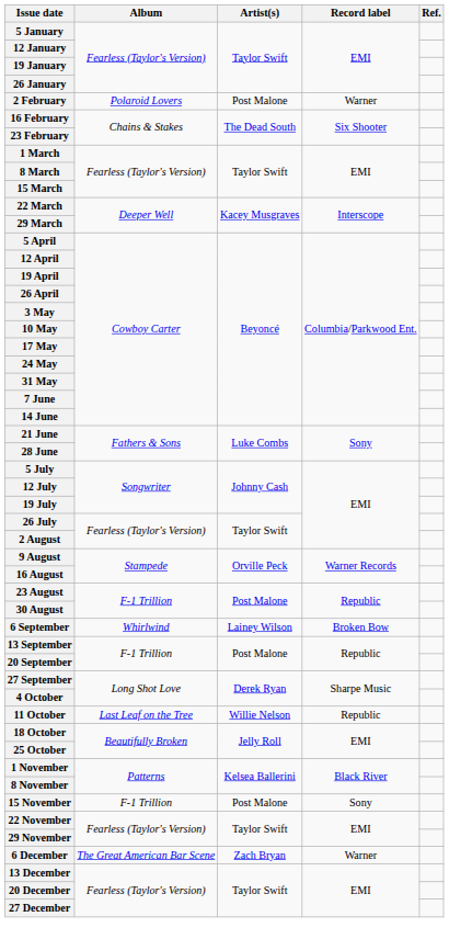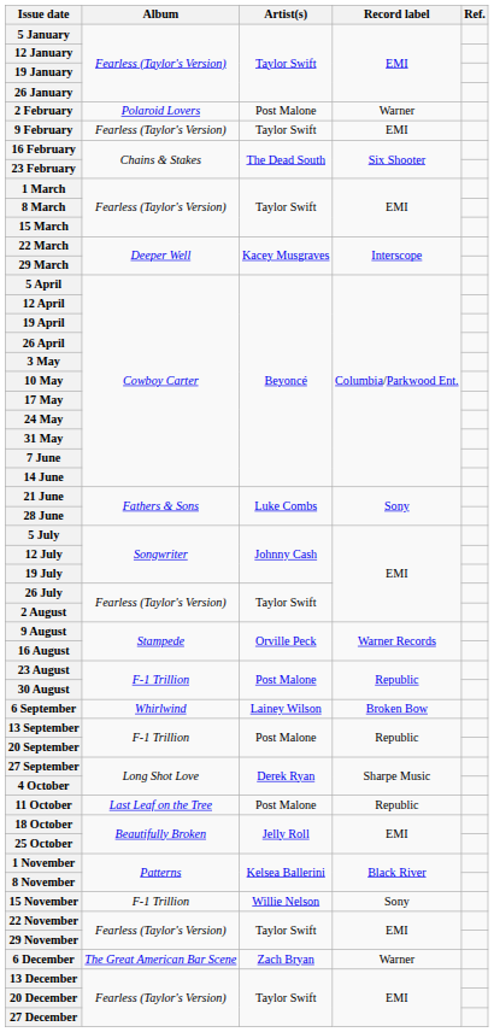 <table class="wikitable plainrowheaders">
 <tr>
 <th scope="col">Issue date</th>
 <th scope="col">Album</th>
 <th scope="col">Artist(s)</th>
 <th scope="col">Record label</th>
 <th scope="col">Ref.</th>
 </tr>
 <tr>
 <th scope="row">5 January</th>
 <td align="center" rowspan=4><em><a href='#'>Fearless (Taylor's Version)</a></em></td>
 <td align="center" rowspan=4><a href='#'>Taylor Swift</a></td>
 <td align="center" rowspan=4><a href='#'>EMI</a></td>
 <td align="center"></td>
 </tr>
 <tr>
 <th scope="row">12 January</th>
 <td align="center"></td>
 </tr>
 <tr>
 <th scope="row">19 January</th>
 <td align="center"></td>
 </tr>
 <tr>
 <th scope="row">26 January</th>
 <td align="center"></td>
 </tr>
 <tr>
 <th scope="row">2 February</th>
 <td align="center"><em><a href='#'>Polaroid Lovers</a></em></td>
 <td align="center">Post Malone</td>
 <td align="center">Warner</td>
+<td align="center"></td>
+</tr>
+<tr>
+<th scope="row">9 February</th>
+<td align="center"><em>Fearless (Taylor's Version)</em></td>
+<td align="center">Taylor Swift</td>
+<td align="center">EMI</td>
 <td align="center"></td>
 </tr>
 <tr>
 <th scope="row">16 February</th>
 <td align="center" rowspan=2><em>Chains & Stakes</em></td>
 <td align="center" rowspan=2><a href='#'>The Dead South</a></td>
 <td align="center" rowspan=2><a href='#'>Six Shooter</a></td>
 <td align="center"></td>
 </tr>
 <tr>
 <th scope="row">23 February</th>
 <td align="center"></td>
 </tr>
 <tr>
 <th scope="row">1 March</th>
 <td align="center" rowspan=3><em>Fearless (Taylor's Version)</em></td>
 <td align="center" rowspan=3>Taylor Swift</td>
 <td align="center" rowspan=3>EMI</td>
 <td align="center"></td>
 </tr>
 <tr>
 <th scope="row">8 March</th>
 <td align="center"></td>
 </tr>
 <tr>
 <th scope="row">15 March</th>
 <td align="center"></td>
 </tr>
 <tr>
 <th scope="row">22 March</th>
 <td align="center" rowspan=2><em><a href='#'>Deeper Well</a></em></td>
 <td align="center" rowspan=2><a href='#'>Kacey Musgraves</a></td>
 <td align="center" rowspan=2><a href='#'>Interscope</a></td>
 <td align="center"></td>
 </tr>
 <tr>
 <th scope="row">29 March</th>
 <td align="center"></td>
 </tr>
 <tr>
 <th scope="row">5 April</th>
 <td align="center" rowspan=11><em><a href='#'>Cowboy Carter</a></em></td>
 <td align="center" rowspan=11><a href='#'>Beyoncé</a></td>
 <td align="center" rowspan=11><a href='#'>Columbia</a>/<a href='#'>Parkwood Ent.</a></td>
 <td align="center"></td>
 </tr>
 <tr>
 <th scope="row">12 April</th>
 <td align="center"></td>
 </tr>
 <tr>
 <th scope="row">19 April</th>
 <td align="center"></td>
 </tr>
 <tr>
 <th scope="row">26 April</th>
 <td align="center"></td>
 </tr>
 <tr>
 <th scope="row">3 May</th>
 <td align="center"></td>
 </tr>
 <tr>
 <th scope="row">10 May</th>
 <td align="center"></td>
 </tr>
 <tr>
 <th scope="row">17 May</th>
 <td align="center"></td>
 </tr>
 <tr>
 <th scope="row">24 May</th>
 <td align="center"></td>
 </tr>
 <tr>
 <th scope="row">31 May</th>
 <td align="center"></td>
 </tr>
 <tr>
 <th scope="row">7 June</th>
 <td align="center"></td>
 </tr>
 <tr>
 <th scope="row">14 June</th>
 <td align="center"></td>
 </tr>
 <tr>
 <th scope="row">21 June</th>
 <td align="center" rowspan=2><em><a href='#'>Fathers & Sons</a></em></td>
 <td align="center" rowspan=2><a href='#'>Luke Combs</a></td>
 <td align="center" rowspan=2><a href='#'>Sony</a></td>
 <td align="center"></td>
 </tr>
 <tr>
 <th scope="row">28 June</th>
 <td align="center"></td>
 </tr>
 <tr>
 <th scope="row">5 July</th>
 <td align="center" rowspan=3><em><a href='#'>Songwriter</a></em></td>
 <td align="center" rowspan=3><a href='#'>Johnny Cash</a></td>
 <td align="center" rowspan=5>EMI</td>
 <td align="center"></td>
 </tr>
 <tr>
 <th scope="row">12 July</th>
 <td align="center"></td>
 </tr>
 <tr>
 <th scope="row">19 July</th>
 <td align="center"></td>
 </tr>
 <tr>
 <th scope="row">26 July</th>
 <td align="center" rowspan=2><em>Fearless (Taylor's Version)</em></td>
 <td align="center" rowspan=2>Taylor Swift</td>
 <td align="center"></td>
 </tr>
 <tr>
 <th scope="row">2 August</th>
 <td align="center"></td>
 </tr>
 <tr>
 <th scope="row">9 August</th>
 <td align="center" rowspan=2><em><a href='#'>Stampede</a></em></td>
 <td align="center" rowspan=2><a href='#'>Orville Peck</a></td>
 <td align="center" rowspan=2><a href='#'>Warner Records</a></td>
 <td align="center"></td>
 </tr>
 <tr>
 <th scope="row">16 August</th>
 <td align="center"></td>
 </tr>
 <tr>
 <th scope="row">23 August</th>
 <td align="center" rowspan=2><em><a href='#'>F-1 Trillion</a></em></td>
 <td align="center" rowspan=2><a href='#'>Post Malone</a></td>
 <td align="center" rowspan=2><a href='#'>Republic</a></td>
 <td align="center"></td>
 </tr>
 <tr>
 <th scope="row">30 August</th>
 <td align="center"></td>
 </tr>
 <tr>
 <th scope="row">6 September</th>
 <td align="center"><em><a href='#'>Whirlwind</a></em></td>
 <td align="center"><a href='#'>Lainey Wilson</a></td>
 <td align="center"><a href='#'>Broken Bow</a></td>
 <td align="center"></td>
 </tr>
 <tr>
 <th scope="row">13 September</th>
 <td align="center" rowspan=2><em>F-1 Trillion</em></td>
 <td align="center" rowspan=2>Post Malone</td>
 <td align="center" rowspan=2>Republic</td>
 <td align="center"></td>
 </tr>
 <tr>
 <th scope="row">20 September</th>
 <td align="center"></td>
 </tr>
 <tr>
 <th scope="row">27 September</th>
 <td align="center" rowspan=2><em>Long Shot Love</em></td>
 <td align="center" rowspan=2><a href='#'>Derek Ryan</a></td>
 <td align="center" rowspan=2>Sharpe Music</td>
 <td align="center"></td>
 </tr>
 <tr>
 <th scope="row">4 October</th>
 <td align="center"></td>
 </tr>
 <tr>
 <th scope="row">11 October</th>
 <td align="center"><em><a href='#'>Last Leaf on the Tree</a></em></td>
-<td align="center"><a href='#'>Willie Nelson</a></td>
+<td align="center">Post Malone</td>
 <td align="center">Republic</td>
 <td align="center"></td>
 </tr>
 <tr>
 <th scope="row">18 October</th>
 <td align="center" rowspan=2><em><a href='#'>Beautifully Broken</a></em></td>
 <td align="center" rowspan=2><a href='#'>Jelly Roll</a></td>
 <td align="center" rowspan=2>EMI</td>
 <td align="center"></td>
 </tr>
 <tr>
 <th scope="row">25 October</th>
 <td align="center"></td>
 </tr>
 <tr>
 <th scope="row">1 November</th>
 <td align="center" rowspan=2><em><a href='#'>Patterns</a></em></td>
 <td align="center" rowspan=2><a href='#'>Kelsea Ballerini</a></td>
 <td align="center" rowspan=2><a href='#'>Black River</a></td>
 <td align="center"></td>
 </tr>
 <tr>
 <th scope="row">8 November</th>
 <td align="center"></td>
 </tr>
 <tr>
 <th scope="row">15 November</th>
 <td align="center"><em>F-1 Trillion</em></td>
-<td align="center">Post Malone</td>
+<td align="center"><a href='#'>Willie Nelson</a></td>
 <td align="center">Sony</td>
 <td align="center"></td>
 </tr>
 <tr>
 <th scope="row">22 November</th>
 <td align="center" rowspan=2><em>Fearless (Taylor's Version)</em></td>
 <td align="center" rowspan=2>Taylor Swift</td>
 <td align="center" rowspan=2>EMI</td>
 <td align="center"></td>
 </tr>
 <tr>
 <th scope="row">29 November</th>
 <td align="center"></td>
 </tr>
 <tr>
 <th scope="row">6 December</th>
 <td align="center"><em><a href='#'>The Great American Bar Scene</a></em></td>
 <td align="center"><a href='#'>Zach Bryan</a></td>
 <td align="center">Warner</td>
 <td align="center"></td>
 </tr>
 <tr>
 <th scope="row">13 December</th>
 <td align="center" rowspan=3><em>Fearless (Taylor's Version)</em></td>
 <td align="center" rowspan=3>Taylor Swift</td>
 <td align="center" rowspan=3>EMI</td>
 <td align="center"></td>
 </tr>
 <tr>
 <th scope="row">20 December</th>
 <td align="center"></td>
 </tr>
 <tr>
 <th scope="row">27 December</th>
 <td align="center"></td>
 </tr>
 </table>
